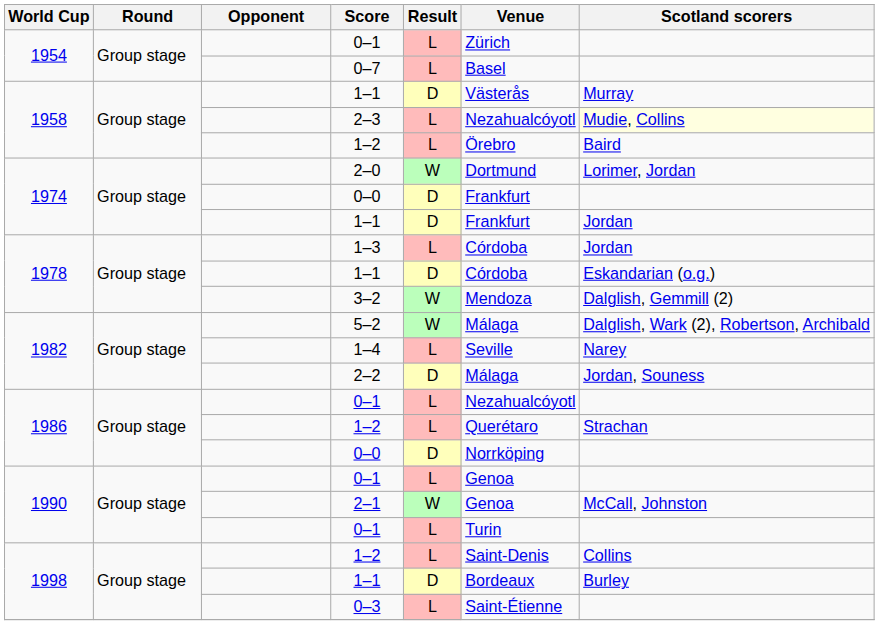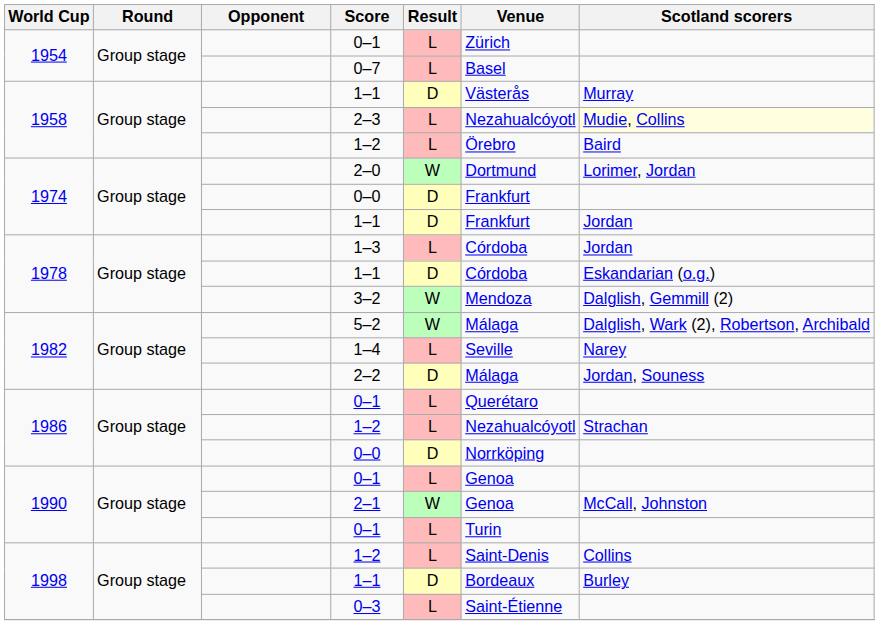 <table class="wikitable sortable" style="text-align:left;">
 <tr>
 <th>World Cup<br></th>
 <th width=100>Round</th>
 <th width=120>Opponent</th>
 <th width=65>Score</th>
 <th width=50>Result</th>
 <th width=100>Venue</th>
 <th>Scotland scorers</th>
 </tr>
 <tr>
 <td rowspan="2" align=center><a href='#'>1954</a><br></td>
 <td rowspan="2">Group stage</td>
 <td></td>
 <td align=center>0–1</td>
 <td align=center bgcolor="#ffbbbb">L</td>
 <td><a href='#'>Zürich</a></td>
 <td></td>
 </tr>
 <tr>
 <td></td>
 <td align=center>0–7</td>
 <td align=center bgcolor="#ffbbbb">L</td>
 <td><a href='#'>Basel</a></td>
 <td></td>
 </tr>
 <tr>
 <td rowspan="3" align=center><a href='#'>1958</a><br></td>
 <td rowspan="3">Group stage</td>
 <td></td>
 <td align=center>1–1</td>
 <td align=center bgcolor="#ffffbb">D</td>
 <td><a href='#'>Västerås</a></td>
 <td><a href='#'>Murray</a></td>
 </tr>
 <tr>
 <td></td>
 <td align=center>2–3</td>
 <td align=center bgcolor="#ffbbbb">L</td>
 <td><a href='#'>Nezahualcóyotl</a></td>
 <td style="background: lightyellow;"><a href='#'>Mudie</a>, <a href='#'>Collins</a></td>
 </tr>
 <tr>
 <td></td>
 <td align=center>1–2</td>
 <td align=center bgcolor="#ffbbbb">L</td>
 <td><a href='#'>Örebro</a></td>
 <td><a href='#'>Baird</a></td>
 </tr>
 <tr>
 <td rowspan="3" align=center><a href='#'>1974</a><br></td>
 <td rowspan="3">Group stage</td>
 <td></td>
 <td align=center>2–0</td>
 <td align=center bgcolor="#bbffbb">W</td>
 <td><a href='#'>Dortmund</a></td>
 <td><a href='#'>Lorimer</a>, <a href='#'>Jordan</a></td>
 </tr>
 <tr>
 <td></td>
 <td align=center>0–0</td>
 <td align=center bgcolor="#ffffbb">D</td>
 <td><a href='#'>Frankfurt</a></td>
 <td></td>
 </tr>
 <tr>
 <td></td>
 <td align=center>1–1</td>
 <td align=center bgcolor="#ffffbb">D</td>
 <td><a href='#'>Frankfurt</a></td>
 <td><a href='#'>Jordan</a></td>
 </tr>
 <tr>
 <td rowspan="3" align=center><a href='#'>1978</a><br></td>
 <td rowspan="3">Group stage</td>
 <td></td>
 <td align=center>1–3</td>
 <td align=center bgcolor="#ffbbbb">L</td>
 <td><a href='#'>Córdoba</a></td>
 <td><a href='#'>Jordan</a></td>
 </tr>
 <tr>
 <td></td>
 <td align=center>1–1</td>
 <td align=center bgcolor="#ffffbb">D</td>
 <td><a href='#'>Córdoba</a></td>
 <td><a href='#'>Eskandarian</a> (<a href='#'>o.g.</a>)</td>
 </tr>
 <tr>
 <td></td>
 <td align=center>3–2</td>
 <td align=center bgcolor="#bbffbb">W</td>
 <td><a href='#'>Mendoza</a></td>
 <td><a href='#'>Dalglish</a>, <a href='#'>Gemmill</a> (2)</td>
 </tr>
 <tr>
 <td rowspan="3" align=center><a href='#'>1982</a><br></td>
 <td rowspan="3">Group stage</td>
 <td></td>
 <td align=center>5–2</td>
 <td align=center bgcolor="#bbffbb">W</td>
 <td><a href='#'>Málaga</a></td>
 <td><a href='#'>Dalglish</a>, <a href='#'>Wark</a> (2), <a href='#'>Robertson</a>, <a href='#'>Archibald</a></td>
 </tr>
 <tr>
 <td></td>
 <td align=center>1–4</td>
 <td align=center bgcolor="#ffbbbb">L</td>
 <td><a href='#'>Seville</a></td>
 <td><a href='#'>Narey</a></td>
 </tr>
 <tr>
 <td></td>
 <td align=center>2–2</td>
 <td align=center bgcolor="#ffffbb">D</td>
 <td><a href='#'>Málaga</a></td>
 <td><a href='#'>Jordan</a>, <a href='#'>Souness</a></td>
 </tr>
 <tr>
 <td rowspan="3" align=center><a href='#'>1986</a><br></td>
 <td rowspan="3">Group stage</td>
 <td></td>
 <td align=center><a href='#'>0–1</a></td>
 <td align=center bgcolor="#ffbbbb">L</td>
-<td><a href='#'>Nezahualcóyotl</a></td>
+<td><a href='#'>Querétaro</a></td>
 <td></td>
 </tr>
 <tr>
 <td></td>
 <td align=center><a href='#'>1–2</a></td>
 <td align=center bgcolor="#ffbbbb">L</td>
-<td><a href='#'>Querétaro</a></td>
+<td><a href='#'>Nezahualcóyotl</a></td>
 <td><a href='#'>Strachan</a></td>
 </tr>
 <tr>
 <td></td>
 <td align=center><a href='#'>0–0</a></td>
 <td align=center bgcolor="#ffffbb">D</td>
 <td><a href='#'>Norrköping</a></td>
 <td></td>
 </tr>
 <tr>
 <td rowspan="3" align=center><a href='#'>1990</a><br></td>
 <td rowspan="3">Group stage</td>
 <td></td>
 <td align=center><a href='#'>0–1</a></td>
 <td align=center bgcolor="#ffbbbb">L</td>
 <td><a href='#'>Genoa</a></td>
 <td></td>
 </tr>
 <tr>
 <td></td>
 <td align=center><a href='#'>2–1</a></td>
 <td align=center bgcolor="#bbffbb">W</td>
 <td><a href='#'>Genoa</a></td>
 <td><a href='#'>McCall</a>, <a href='#'>Johnston</a></td>
 </tr>
 <tr>
 <td></td>
 <td align=center><a href='#'>0–1</a></td>
 <td align=center bgcolor="#ffbbbb">L</td>
 <td><a href='#'>Turin</a></td>
 <td></td>
 </tr>
 <tr>
 <td rowspan="3" align=center><a href='#'>1998</a><br></td>
 <td rowspan="3">Group stage</td>
 <td></td>
 <td align=center><a href='#'>1–2</a></td>
 <td align=center bgcolor="#ffbbbb">L</td>
 <td><a href='#'>Saint-Denis</a></td>
 <td><a href='#'>Collins</a></td>
 </tr>
 <tr>
 <td></td>
 <td align=center><a href='#'>1–1</a></td>
 <td align=center bgcolor="#ffffbb">D</td>
 <td><a href='#'>Bordeaux</a></td>
 <td><a href='#'>Burley</a></td>
 </tr>
 <tr>
 <td></td>
 <td align=center><a href='#'>0–3</a></td>
 <td align=center bgcolor="#ffbbbb">L</td>
 <td><a href='#'>Saint-Étienne</a></td>
 <td></td>
 </tr>
 <tr>
 </tr>
 </table>
